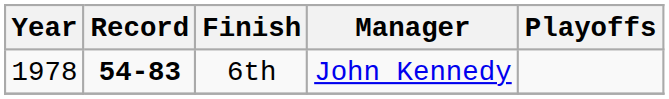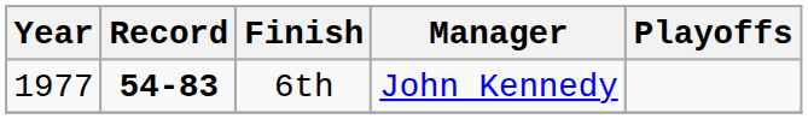 <table class="wikitable">
 <tr>
 <th>Year</th>
 <th>Record</th>
 <th>Finish</th>
 <th>Manager</th>
 <th>Playoffs</th>
 </tr>
 <tr align=center>
-<td>1978</td>
+<td>1977</td>
 <td><strong>54-83</strong></td>
 <td>6th</td>
 <td><a href='#'>John Kennedy</a></td>
 <td></td>
 </tr>
 <tr align=center>
 </tr>
 </table>
